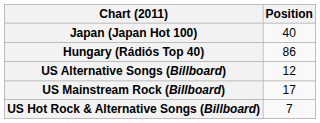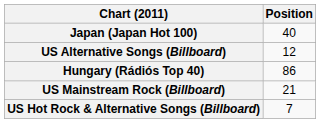 <table class="wikitable sortable plainrowheaders" style="text-align:center">
 <tr>
 <th scope="col">Chart (2011)</th>
 <th scope="col">Position</th>
 </tr>
 <tr>
 <th scope="row">Japan (Japan Hot 100)</th>
 <td>40</td>
 </tr>
 <tr>
+<th scope="row">US Alternative Songs (<em>Billboard</em>)</th>
+<td>12</td>
+</tr>
+<tr>
 <th scope="row">Hungary (Rádiós Top 40)</th>
 <td>86</td>
 </tr>
 <tr>
-<th scope="row">US Alternative Songs (<em>Billboard</em>)</th>
-<td>12</td>
-</tr>
-<tr>
 <th scope="row">US Mainstream Rock (<em>Billboard</em>)</th>
-<td>17</td>
+<td>21</td>
 </tr>
 <tr>
 <th scope="row">US Hot Rock & Alternative Songs (<em>Billboard</em>)</th>
 <td>7</td>
 </tr>
 </table>
